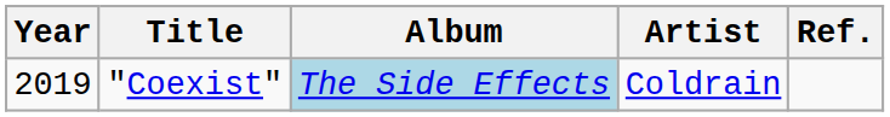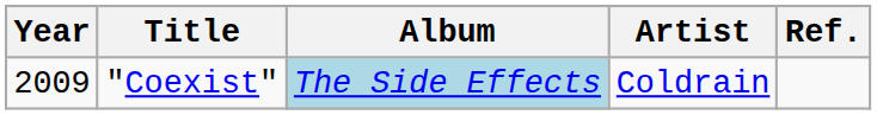 <table class="wikitable">
 <tr>
 <th>Year</th>
 <th>Title</th>
 <th>Album</th>
 <th>Artist</th>
 <th>Ref.</th>
 </tr>
 <tr>
-<td>2019</td>
+<td>2009</td>
 <td>"<a href='#'>Coexist</a>"</td>
 <td style="background: lightblue;"><em><a href='#'>The Side Effects</a></em></td>
 <td><a href='#'>Coldrain</a></td>
 <td></td>
 </tr>
 </table>
